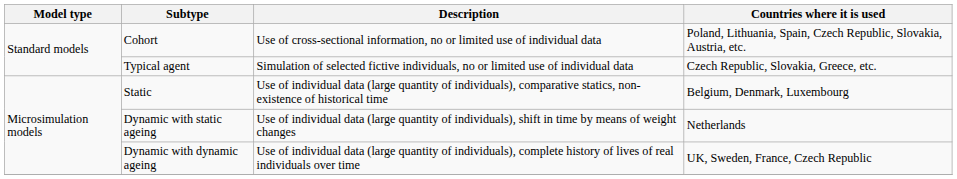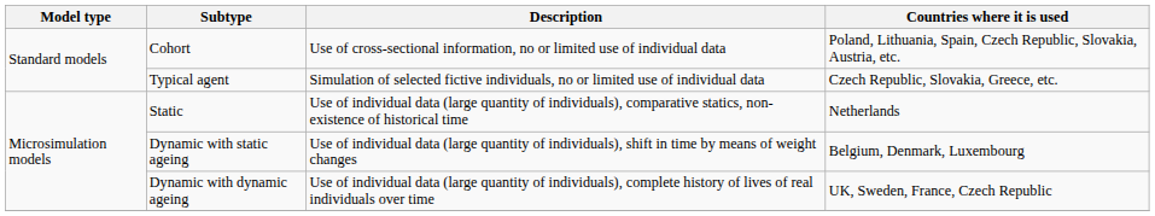 <table class="wikitable">
 <tr>
 <th>Model type</th>
 <th>Subtype</th>
 <th>Description</th>
 <th>Countries where it is used</th>
 </tr>
 <tr>
 <td rowspan="2">Standard models</td>
 <td>Cohort</td>
 <td>Use of cross-sectional information, no or limited use of individual data</td>
 <td>Poland, Lithuania, Spain, Czech Republic, Slovakia, Austria, etc.</td>
 </tr>
 <tr>
 <td>Typical agent</td>
 <td>Simulation of selected fictive individuals, no or limited use of individual data</td>
 <td>Czech Republic, Slovakia, Greece, etc.</td>
 </tr>
 <tr>
 <td rowspan="3">Microsimulation models</td>
 <td>Static</td>
 <td>Use of individual data (large quantity of individuals), comparative statics, non-existence of historical time</td>
-<td>Belgium, Denmark, Luxembourg</td>
+<td>Netherlands</td>
 </tr>
 <tr>
 <td>Dynamic with static ageing</td>
 <td>Use of individual data (large quantity of individuals), shift in time by means of weight changes</td>
-<td>Netherlands</td>
+<td>Belgium, Denmark, Luxembourg</td>
 </tr>
 <tr>
 <td>Dynamic with dynamic ageing</td>
 <td>Use of individual data (large quantity of individuals), complete history of lives of real individuals over time</td>
 <td>UK, Sweden, France, Czech Republic</td>
 </tr>
 <tr>
 </tr>
 </table>
